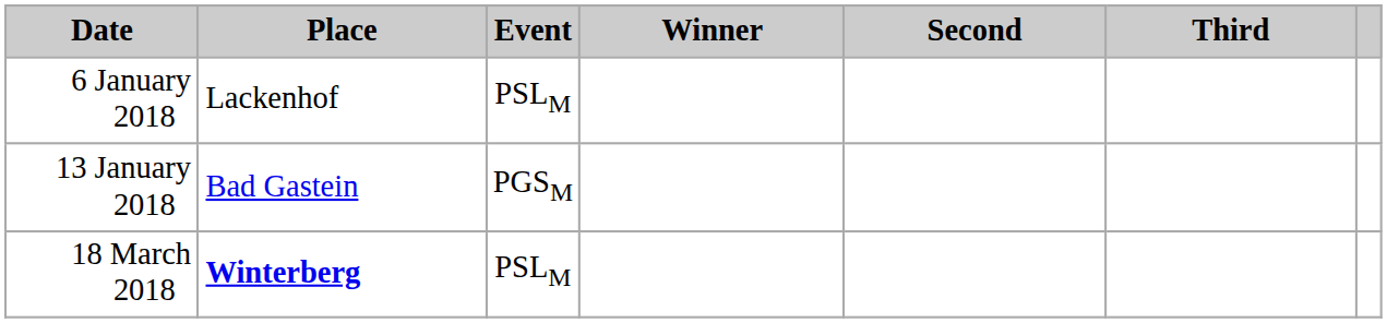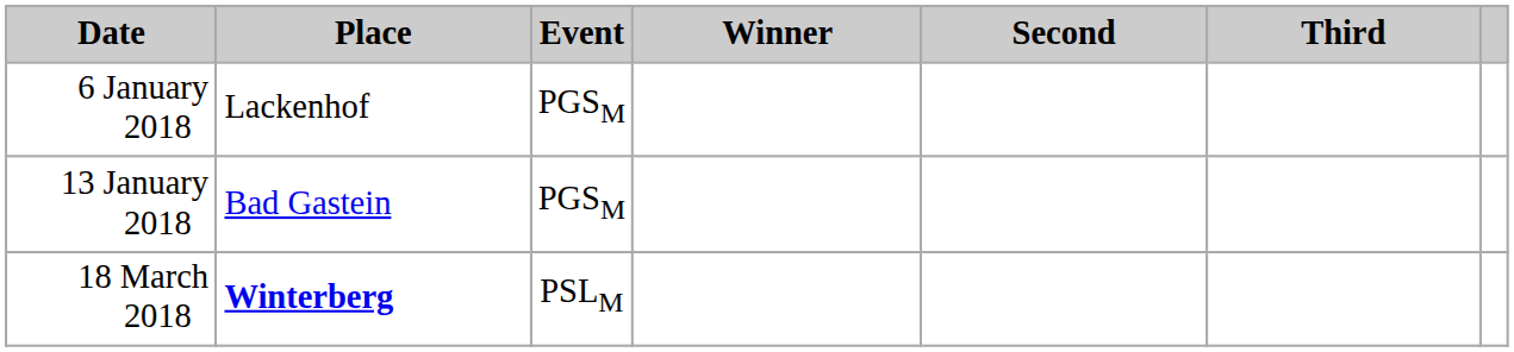 <table class="wikitable plainrowheaders" style="background:#fff; font-size:86%; line-height:16px; border:grey solid 1px; border-collapse:collapse;">
 <tr style="background:#ccc; text-align:center;">
 <th scope="col" style="background:#ccc; width:120px;">Date</th>
 <th scope="col" style="background:#ccc; width:180px;">Place</th>
 <th scope="col" style="background:#ccc; width:30px;">Event</th>
 <th scope="col" style="background:#ccc; width:185px;">Winner</th>
 <th scope="col" style="background:#ccc; width:185px;">Second</th>
 <th scope="col" style="background:#ccc; width:185px;">Third</th>
 <th scope="col" style="background:#ccc; width:10px;"></th>
 </tr>
 <tr>
 <td align=right>6 January 2018  </td>
 <td> Lackenhof</td>
-<td align=center>PSL<sub>M</sub></td>
+<td align=center>PGS<sub>M</sub></td>
 <td></td>
 <td></td>
 <td></td>
 <td></td>
 </tr>
 <tr>
 <td align=right>13 January 2018  </td>
 <td> <a href='#'>Bad Gastein</a></td>
 <td align=center>PGS<sub>M</sub></td>
 <td></td>
 <td></td>
 <td></td>
 <td></td>
 </tr>
 <tr>
 <td align=right>18 March 2018  </td>
 <td><strong> <a href='#'>Winterberg</a></strong></td>
 <td align=center>PSL<sub>M</sub></td>
 <td></td>
 <td></td>
 <td></td>
 <td></td>
 </tr>
 </table>
